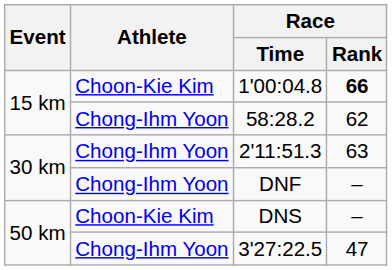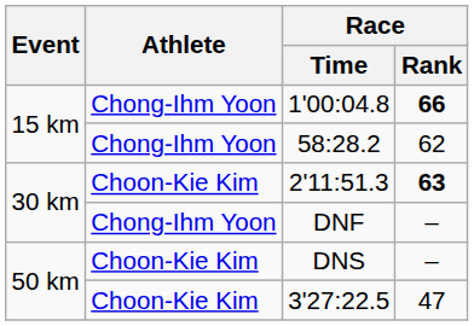 <table class="wikitable" border="1" style="font-size:90%">
 <tr>
 <th rowspan=2>Event</th>
 <th rowspan=2>Athlete</th>
 <th colspan=2>Race</th>
 </tr>
 <tr>
 <th>Time</th>
 <th>Rank</th>
 </tr>
 <tr>
 <td rowspan=2>15 km</td>
-<td><a href='#'>Choon-Kie Kim</a></td>
+<td><a href='#'>Chong-Ihm Yoon</a></td>
 <td align=center>1'00:04.8</td>
 <td align=center><strong>66</strong></td>
 </tr>
 <tr>
 <td><a href='#'>Chong-Ihm Yoon</a></td>
 <td align=center>58:28.2</td>
 <td align=center>62</td>
 </tr>
 <tr>
 <td rowspan=2>30 km</td>
-<td><a href='#'>Chong-Ihm Yoon</a></td>
+<td><a href='#'>Choon-Kie Kim</a></td>
 <td align=center>2'11:51.3</td>
-<td align=center>63</td>
+<td align=center><strong>63</strong></td>
 </tr>
 <tr>
 <td><a href='#'>Chong-Ihm Yoon</a></td>
 <td align=center>DNF</td>
 <td align=center>–</td>
 </tr>
 <tr>
 <td rowspan=2>50 km</td>
 <td><a href='#'>Choon-Kie Kim</a></td>
 <td align=center>DNS</td>
 <td align=center>–</td>
 </tr>
 <tr>
-<td><a href='#'>Chong-Ihm Yoon</a></td>
+<td><a href='#'>Choon-Kie Kim</a></td>
 <td align=center>3'27:22.5</td>
 <td align=center>47</td>
 </tr>
 </table>
